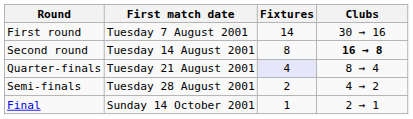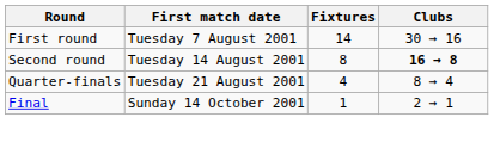 <table class="wikitable">
 <tr>
 <th>Round</th>
 <th>First match date</th>
 <th>Fixtures</th>
 <th width=100>Clubs</th>
 </tr>
 <tr align=center>
 <td align=left>First round</td>
 <td align=left>Tuesday 7 August 2001</td>
 <td>14</td>
 <td>30 → 16</td>
 </tr>
 <tr align=center>
 <td align=left>Second round</td>
 <td align=left>Tuesday 14 August 2001</td>
 <td>8</td>
 <td><strong>16 → 8</strong></td>
 </tr>
 <tr align=center>
 <td align=left>Quarter-finals</td>
 <td align=left>Tuesday 21 August 2001</td>
-<td style="background: lavender;">4</td>
+<td>4</td>
 <td>8 → 4</td>
-</tr>
-<tr align=center>
-<td align=left>Semi-finals</td>
-<td align=left>Tuesday 28 August 2001</td>
-<td>2</td>
-<td>4 → 2</td>
 </tr>
 <tr align=center>
 <td align=left><a href='#'>Final</a></td>
 <td align=left>Sunday 14 October 2001</td>
 <td>1</td>
 <td>2 → 1</td>
 </tr>
 </table>
